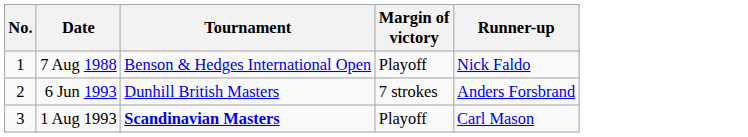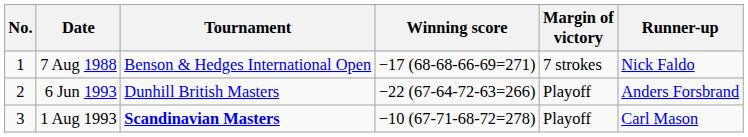 <table class="wikitable" style="font-size:95%;">
 <tr>
 <th>No.</th>
 <th>Date</th>
 <th>Tournament</th>
+<th>Winning score</th>
 <th>Margin of<br>victory</th>
 <th>Runner-up</th>
 </tr>
 <tr>
 <td align=center>1</td>
 <td align=right>7 Aug <a href='#'>1988</a></td>
 <td><a href='#'>Benson & Hedges International Open</a></td>
-<td>Playoff</td>
+<td>−17 (68-68-66-69=271)</td>
+<td>7 strokes</td>
 <td> <a href='#'>Nick Faldo</a></td>
 </tr>
 <tr>
 <td align=center>2</td>
 <td align=right>6 Jun <a href='#'>1993</a></td>
 <td><a href='#'>Dunhill British Masters</a></td>
-<td>7 strokes</td>
+<td>−22 (67-64-72-63=266)</td>
+<td>Playoff</td>
 <td> <a href='#'>Anders Forsbrand</a></td>
 </tr>
 <tr>
 <td align=center>3</td>
 <td align=right>1 Aug 1993</td>
 <td><strong><a href='#'>Scandinavian Masters</a></strong></td>
+<td>−10 (67-71-68-72=278)</td>
 <td>Playoff</td>
 <td> <a href='#'>Carl Mason</a></td>
 </tr>
 </table>
